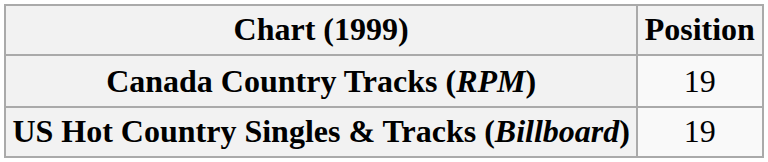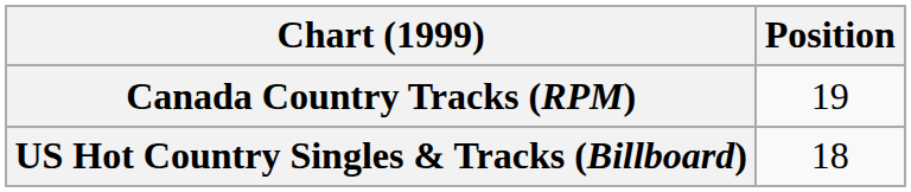 <table class="wikitable sortable plainrowheaders" style="text-align:center">
 <tr>
 <th>Chart (1999)</th>
 <th>Position</th>
 </tr>
 <tr>
 <th scope="row">Canada Country Tracks (<em>RPM</em>)</th>
 <td>19</td>
 </tr>
 <tr>
 <th scope="row">US Hot Country Singles & Tracks (<em>Billboard</em>)</th>
-<td>19</td>
+<td>18</td>
 </tr>
 </table>
